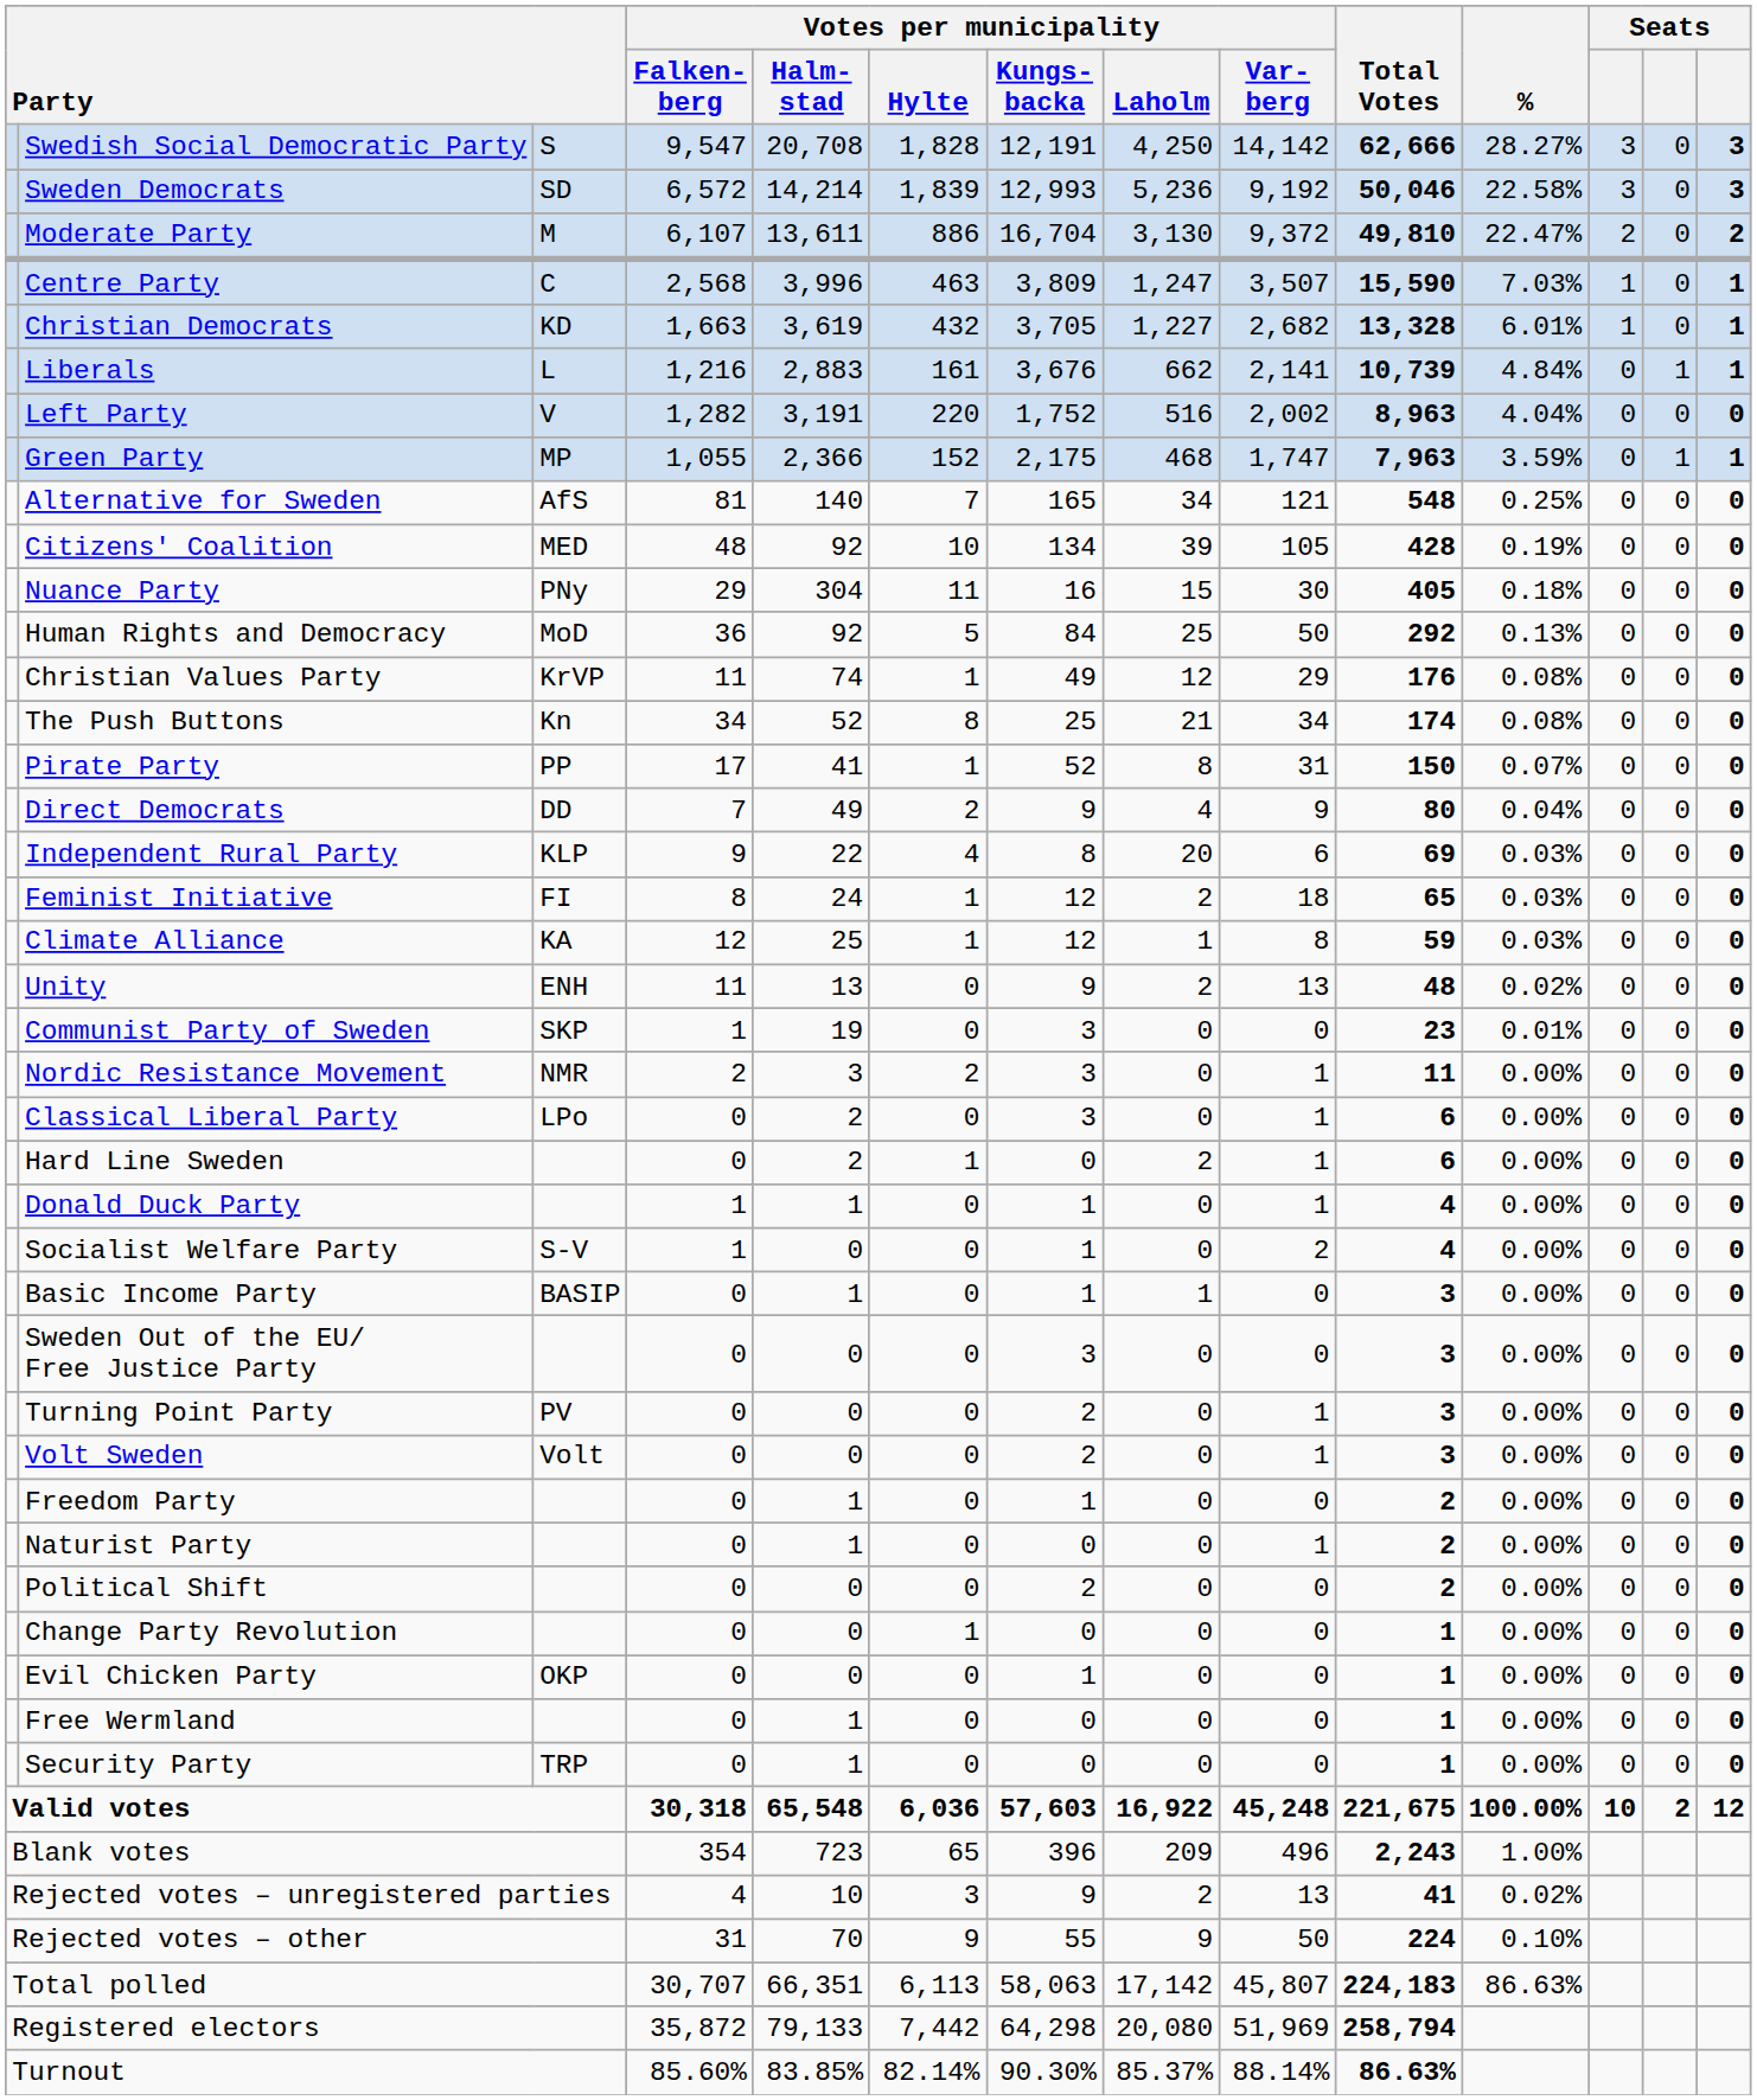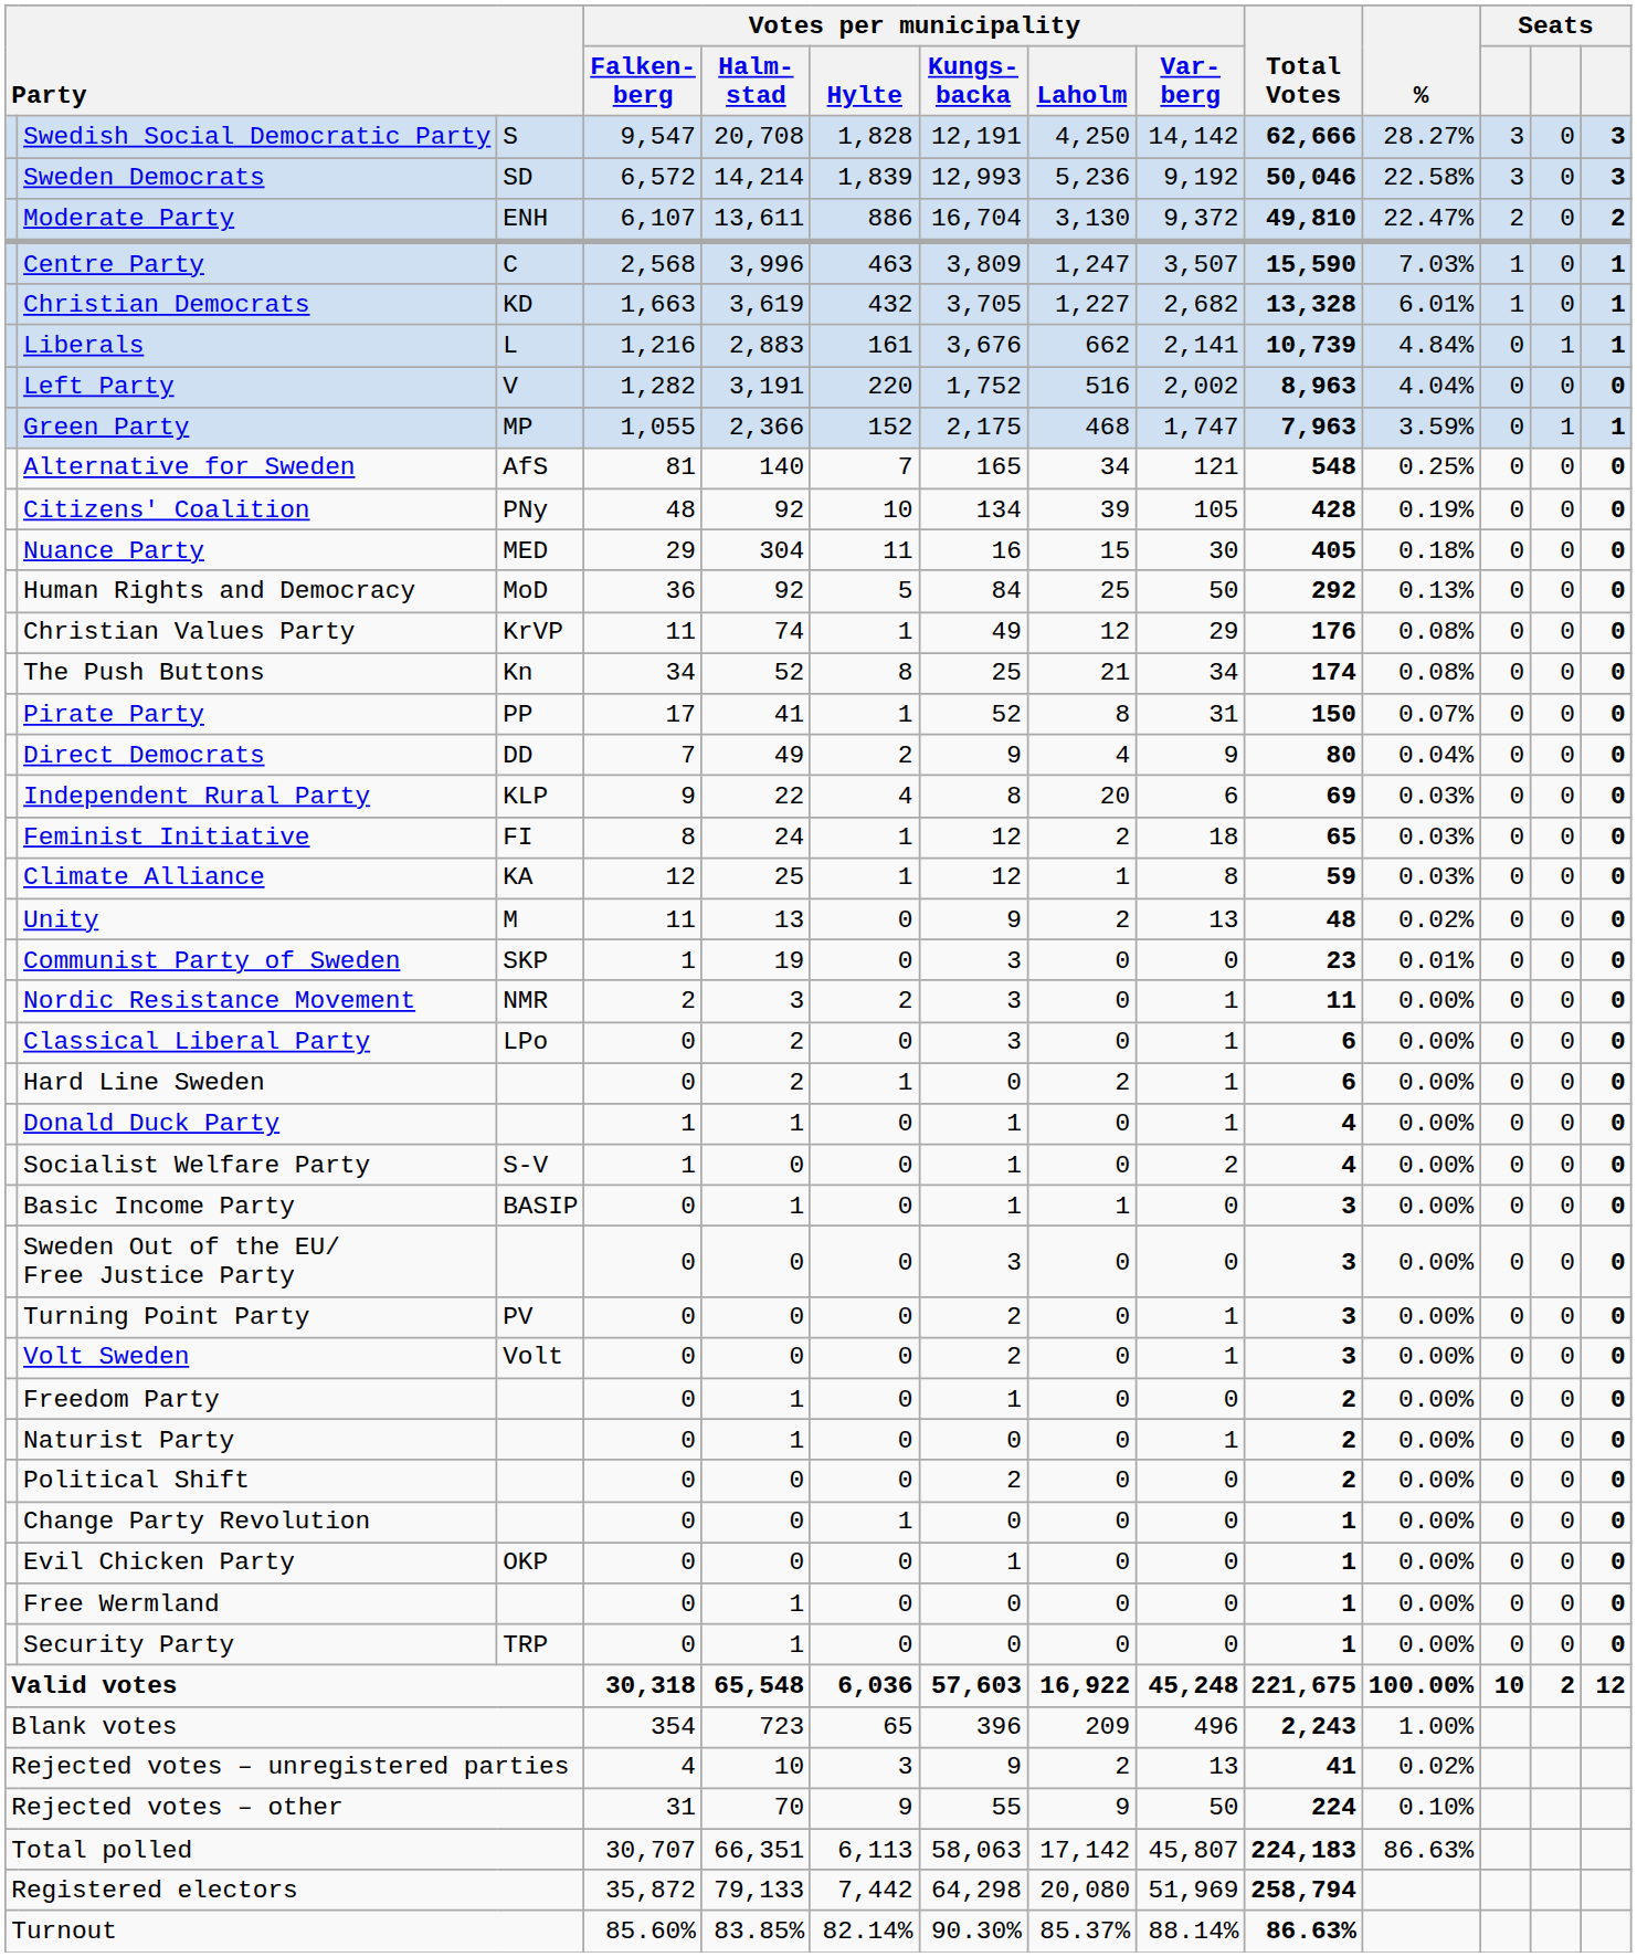 <table class="wikitable" border="1" style="text-align:right;">
 <tr>
 <th style="text-align:left;" valign=bottom rowspan=2 colspan=3>Party</th>
 <th colspan=6>Votes per municipality</th>
 <th align=center valign=bottom rowspan=2 width="50">Total Votes</th>
 <th align=center valign=bottom rowspan=2 width="50">%</th>
 <th colspan=3>Seats</th>
 </tr>
 <tr>
 <th align=center valign=bottom width="50"><a href='#'>Falken- berg</a></th>
 <th align=center valign=bottom width="50"><a href='#'>Halm- stad</a></th>
 <th align=center valign=bottom width="50"><a href='#'>Hylte</a></th>
 <th align=center valign=bottom width="50"><a href='#'>Kungs- backa</a></th>
 <th align=center valign=bottom width="50"><a href='#'>Laholm</a></th>
 <th align=center valign=bottom width="50"><a href='#'>Var- berg</a></th>
 <th align=center valign=bottom width="20"><small></small></th>
 <th align=center valign=bottom width="20"><small><a href='#'></a></small></th>
 <th align=center valign=bottom width="20"><small></small></th>
 </tr>
 <tr style="background:#CEE0F2;">
 <td></td>
 <td align=left style="white-space: nowrap;"><a href='#'>Swedish Social Democratic Party</a></td>
 <td align=left>S</td>
 <td>9,547</td>
 <td>20,708</td>
 <td>1,828</td>
 <td>12,191</td>
 <td>4,250</td>
 <td>14,142</td>
 <td><strong>62,666</strong></td>
 <td>28.27%</td>
 <td>3</td>
 <td>0</td>
 <td><strong>3</strong></td>
 </tr>
 <tr style="background:#CEE0F2;">
 <td></td>
 <td align=left><a href='#'>Sweden Democrats</a></td>
 <td align=left>SD</td>
 <td>6,572</td>
 <td>14,214</td>
 <td>1,839</td>
 <td>12,993</td>
 <td>5,236</td>
 <td>9,192</td>
 <td><strong>50,046</strong></td>
 <td>22.58%</td>
 <td>3</td>
 <td>0</td>
 <td><strong>3</strong></td>
 </tr>
 <tr style="background:#CEE0F2;">
 <td></td>
 <td align=left><a href='#'>Moderate Party</a></td>
-<td align=left>M</td>
+<td align=left>ENH</td>
 <td>6,107</td>
 <td>13,611</td>
 <td>886</td>
 <td>16,704</td>
 <td>3,130</td>
 <td>9,372</td>
 <td><strong>49,810</strong></td>
 <td>22.47%</td>
 <td>2</td>
 <td>0</td>
 <td><strong>2</strong></td>
 </tr>
 <tr style="background:#CEE0F2; border-top:3px solid darkgray;">
 <td></td>
 <td align=left><a href='#'>Centre Party</a></td>
 <td align=left>C</td>
 <td>2,568</td>
 <td>3,996</td>
 <td>463</td>
 <td>3,809</td>
 <td>1,247</td>
 <td>3,507</td>
 <td><strong>15,590</strong></td>
 <td>7.03%</td>
 <td>1</td>
 <td>0</td>
 <td><strong>1</strong></td>
 </tr>
 <tr style="background:#CEE0F2;">
 <td></td>
 <td align=left><a href='#'>Christian Democrats</a></td>
 <td align=left>KD</td>
 <td>1,663</td>
 <td>3,619</td>
 <td>432</td>
 <td>3,705</td>
 <td>1,227</td>
 <td>2,682</td>
 <td><strong>13,328</strong></td>
 <td>6.01%</td>
 <td>1</td>
 <td>0</td>
 <td><strong>1</strong></td>
 </tr>
 <tr style="background:#CEE0F2;">
 <td></td>
 <td align=left><a href='#'>Liberals</a></td>
 <td align=left>L</td>
 <td>1,216</td>
 <td>2,883</td>
 <td>161</td>
 <td>3,676</td>
 <td>662</td>
 <td>2,141</td>
 <td><strong>10,739</strong></td>
 <td>4.84%</td>
 <td>0</td>
 <td>1</td>
 <td><strong>1</strong></td>
 </tr>
 <tr style="background:#CEE0F2;">
 <td></td>
 <td align=left><a href='#'>Left Party</a></td>
 <td align=left>V</td>
 <td>1,282</td>
 <td>3,191</td>
 <td>220</td>
 <td>1,752</td>
 <td>516</td>
 <td>2,002</td>
 <td><strong>8,963</strong></td>
 <td>4.04%</td>
 <td>0</td>
 <td>0</td>
 <td><strong>0</strong></td>
 </tr>
 <tr style="background:#CEE0F2;">
 <td></td>
 <td align=left><a href='#'>Green Party</a></td>
 <td align=left>MP</td>
 <td>1,055</td>
 <td>2,366</td>
 <td>152</td>
 <td>2,175</td>
 <td>468</td>
 <td>1,747</td>
 <td><strong>7,963</strong></td>
 <td>3.59%</td>
 <td>0</td>
 <td>1</td>
 <td><strong>1</strong></td>
 </tr>
 <tr>
 <td></td>
 <td align=left><a href='#'>Alternative for Sweden</a></td>
 <td align=left>AfS</td>
 <td>81</td>
 <td>140</td>
 <td>7</td>
 <td>165</td>
 <td>34</td>
 <td>121</td>
 <td><strong>548</strong></td>
 <td>0.25%</td>
 <td>0</td>
 <td>0</td>
 <td><strong>0</strong></td>
 </tr>
 <tr>
 <td></td>
 <td align=left><a href='#'>Citizens' Coalition</a></td>
-<td align=left>MED</td>
+<td align=left>PNy</td>
 <td>48</td>
 <td>92</td>
 <td>10</td>
 <td>134</td>
 <td>39</td>
 <td>105</td>
 <td><strong>428</strong></td>
 <td>0.19%</td>
 <td>0</td>
 <td>0</td>
 <td><strong>0</strong></td>
 </tr>
 <tr>
 <td></td>
 <td align=left><a href='#'>Nuance Party</a></td>
-<td align=left>PNy</td>
+<td align=left>MED</td>
 <td>29</td>
 <td>304</td>
 <td>11</td>
 <td>16</td>
 <td>15</td>
 <td>30</td>
 <td><strong>405</strong></td>
 <td>0.18%</td>
 <td>0</td>
 <td>0</td>
 <td><strong>0</strong></td>
 </tr>
 <tr>
 <td></td>
 <td align=left>Human Rights and Democracy</td>
 <td align=left>MoD</td>
 <td>36</td>
 <td>92</td>
 <td>5</td>
 <td>84</td>
 <td>25</td>
 <td>50</td>
 <td><strong>292</strong></td>
 <td>0.13%</td>
 <td>0</td>
 <td>0</td>
 <td><strong>0</strong></td>
 </tr>
 <tr>
 <td></td>
 <td align=left>Christian Values Party</td>
 <td align=left>KrVP</td>
 <td>11</td>
 <td>74</td>
 <td>1</td>
 <td>49</td>
 <td>12</td>
 <td>29</td>
 <td><strong>176</strong></td>
 <td>0.08%</td>
 <td>0</td>
 <td>0</td>
 <td><strong>0</strong></td>
 </tr>
 <tr>
 <td></td>
 <td align=left>The Push Buttons</td>
 <td align=left>Kn</td>
 <td>34</td>
 <td>52</td>
 <td>8</td>
 <td>25</td>
 <td>21</td>
 <td>34</td>
 <td><strong>174</strong></td>
 <td>0.08%</td>
 <td>0</td>
 <td>0</td>
 <td><strong>0</strong></td>
 </tr>
 <tr>
 <td></td>
 <td align=left><a href='#'>Pirate Party</a></td>
 <td align=left>PP</td>
 <td>17</td>
 <td>41</td>
 <td>1</td>
 <td>52</td>
 <td>8</td>
 <td>31</td>
 <td><strong>150</strong></td>
 <td>0.07%</td>
 <td>0</td>
 <td>0</td>
 <td><strong>0</strong></td>
 </tr>
 <tr>
 <td></td>
 <td align=left><a href='#'>Direct Democrats</a></td>
 <td align=left>DD</td>
 <td>7</td>
 <td>49</td>
 <td>2</td>
 <td>9</td>
 <td>4</td>
 <td>9</td>
 <td><strong>80</strong></td>
 <td>0.04%</td>
 <td>0</td>
 <td>0</td>
 <td><strong>0</strong></td>
 </tr>
 <tr>
 <td></td>
 <td align=left><a href='#'>Independent Rural Party</a></td>
 <td align=left>KLP</td>
 <td>9</td>
 <td>22</td>
 <td>4</td>
 <td>8</td>
 <td>20</td>
 <td>6</td>
 <td><strong>69</strong></td>
 <td>0.03%</td>
 <td>0</td>
 <td>0</td>
 <td><strong>0</strong></td>
 </tr>
 <tr>
 <td></td>
 <td align=left><a href='#'>Feminist Initiative</a></td>
 <td align=left>FI</td>
 <td>8</td>
 <td>24</td>
 <td>1</td>
 <td>12</td>
 <td>2</td>
 <td>18</td>
 <td><strong>65</strong></td>
 <td>0.03%</td>
 <td>0</td>
 <td>0</td>
 <td><strong>0</strong></td>
 </tr>
 <tr>
 <td></td>
 <td align=left><a href='#'>Climate Alliance</a></td>
 <td align=left>KA</td>
 <td>12</td>
 <td>25</td>
 <td>1</td>
 <td>12</td>
 <td>1</td>
 <td>8</td>
 <td><strong>59</strong></td>
 <td>0.03%</td>
 <td>0</td>
 <td>0</td>
 <td><strong>0</strong></td>
 </tr>
 <tr>
 <td></td>
 <td align=left><a href='#'>Unity</a></td>
-<td align=left>ENH</td>
+<td align=left>M</td>
 <td>11</td>
 <td>13</td>
 <td>0</td>
 <td>9</td>
 <td>2</td>
 <td>13</td>
 <td><strong>48</strong></td>
 <td>0.02%</td>
 <td>0</td>
 <td>0</td>
 <td><strong>0</strong></td>
 </tr>
 <tr>
 <td></td>
 <td align=left><a href='#'>Communist Party of Sweden</a></td>
 <td align=left>SKP</td>
 <td>1</td>
 <td>19</td>
 <td>0</td>
 <td>3</td>
 <td>0</td>
 <td>0</td>
 <td><strong>23</strong></td>
 <td>0.01%</td>
 <td>0</td>
 <td>0</td>
 <td><strong>0</strong></td>
 </tr>
 <tr>
 <td></td>
 <td align=left><a href='#'>Nordic Resistance Movement</a></td>
 <td align=left>NMR</td>
 <td>2</td>
 <td>3</td>
 <td>2</td>
 <td>3</td>
 <td>0</td>
 <td>1</td>
 <td><strong>11</strong></td>
 <td>0.00%</td>
 <td>0</td>
 <td>0</td>
 <td><strong>0</strong></td>
 </tr>
 <tr>
 <td></td>
 <td align=left><a href='#'>Classical Liberal Party</a></td>
 <td align=left>LPo</td>
 <td>0</td>
 <td>2</td>
 <td>0</td>
 <td>3</td>
 <td>0</td>
 <td>1</td>
 <td><strong>6</strong></td>
 <td>0.00%</td>
 <td>0</td>
 <td>0</td>
 <td><strong>0</strong></td>
 </tr>
 <tr>
 <td></td>
 <td align=left>Hard Line Sweden</td>
 <td align=left></td>
 <td>0</td>
 <td>2</td>
 <td>1</td>
 <td>0</td>
 <td>2</td>
 <td>1</td>
 <td><strong>6</strong></td>
 <td>0.00%</td>
 <td>0</td>
 <td>0</td>
 <td><strong>0</strong></td>
 </tr>
 <tr>
 <td></td>
 <td align=left><a href='#'>Donald Duck Party</a></td>
 <td align=left></td>
 <td>1</td>
 <td>1</td>
 <td>0</td>
 <td>1</td>
 <td>0</td>
 <td>1</td>
 <td><strong>4</strong></td>
 <td>0.00%</td>
 <td>0</td>
 <td>0</td>
 <td><strong>0</strong></td>
 </tr>
 <tr>
 <td></td>
 <td align=left>Socialist Welfare Party</td>
 <td align=left>S-V</td>
 <td>1</td>
 <td>0</td>
 <td>0</td>
 <td>1</td>
 <td>0</td>
 <td>2</td>
 <td><strong>4</strong></td>
 <td>0.00%</td>
 <td>0</td>
 <td>0</td>
 <td><strong>0</strong></td>
 </tr>
 <tr>
 <td></td>
 <td align=left>Basic Income Party</td>
 <td align=left>BASIP</td>
 <td>0</td>
 <td>1</td>
 <td>0</td>
 <td>1</td>
 <td>1</td>
 <td>0</td>
 <td><strong>3</strong></td>
 <td>0.00%</td>
 <td>0</td>
 <td>0</td>
 <td><strong>0</strong></td>
 </tr>
 <tr>
 <td></td>
 <td align=left>Sweden Out of the EU/<br>Free Justice Party</td>
 <td align=left></td>
 <td>0</td>
 <td>0</td>
 <td>0</td>
 <td>3</td>
 <td>0</td>
 <td>0</td>
 <td><strong>3</strong></td>
 <td>0.00%</td>
 <td>0</td>
 <td>0</td>
 <td><strong>0</strong></td>
 </tr>
 <tr>
 <td></td>
 <td align=left>Turning Point Party</td>
 <td align=left>PV</td>
 <td>0</td>
 <td>0</td>
 <td>0</td>
 <td>2</td>
 <td>0</td>
 <td>1</td>
 <td><strong>3</strong></td>
 <td>0.00%</td>
 <td>0</td>
 <td>0</td>
 <td><strong>0</strong></td>
 </tr>
 <tr>
 <td></td>
 <td align=left><a href='#'>Volt Sweden</a></td>
 <td align=left>Volt</td>
 <td>0</td>
 <td>0</td>
 <td>0</td>
 <td>2</td>
 <td>0</td>
 <td>1</td>
 <td><strong>3</strong></td>
 <td>0.00%</td>
 <td>0</td>
 <td>0</td>
 <td><strong>0</strong></td>
 </tr>
 <tr>
 <td></td>
 <td align=left>Freedom Party</td>
 <td align=left></td>
 <td>0</td>
 <td>1</td>
 <td>0</td>
 <td>1</td>
 <td>0</td>
 <td>0</td>
 <td><strong>2</strong></td>
 <td>0.00%</td>
 <td>0</td>
 <td>0</td>
 <td><strong>0</strong></td>
 </tr>
 <tr>
 <td></td>
 <td align=left>Naturist Party</td>
 <td align=left></td>
 <td>0</td>
 <td>1</td>
 <td>0</td>
 <td>0</td>
 <td>0</td>
 <td>1</td>
 <td><strong>2</strong></td>
 <td>0.00%</td>
 <td>0</td>
 <td>0</td>
 <td><strong>0</strong></td>
 </tr>
 <tr>
 <td></td>
 <td align=left>Political Shift</td>
 <td align=left></td>
 <td>0</td>
 <td>0</td>
 <td>0</td>
 <td>2</td>
 <td>0</td>
 <td>0</td>
 <td><strong>2</strong></td>
 <td>0.00%</td>
 <td>0</td>
 <td>0</td>
 <td><strong>0</strong></td>
 </tr>
 <tr>
 <td></td>
 <td align=left>Change Party Revolution</td>
 <td align=left></td>
 <td>0</td>
 <td>0</td>
 <td>1</td>
 <td>0</td>
 <td>0</td>
 <td>0</td>
 <td><strong>1</strong></td>
 <td>0.00%</td>
 <td>0</td>
 <td>0</td>
 <td><strong>0</strong></td>
 </tr>
 <tr>
 <td></td>
 <td align=left>Evil Chicken Party</td>
 <td align=left>OKP</td>
 <td>0</td>
 <td>0</td>
 <td>0</td>
 <td>1</td>
 <td>0</td>
 <td>0</td>
 <td><strong>1</strong></td>
 <td>0.00%</td>
 <td>0</td>
 <td>0</td>
 <td><strong>0</strong></td>
 </tr>
 <tr>
 <td></td>
 <td align=left>Free Wermland</td>
 <td align=left></td>
 <td>0</td>
 <td>1</td>
 <td>0</td>
 <td>0</td>
 <td>0</td>
 <td>0</td>
 <td><strong>1</strong></td>
 <td>0.00%</td>
 <td>0</td>
 <td>0</td>
 <td><strong>0</strong></td>
 </tr>
 <tr>
 <td></td>
 <td align=left>Security Party</td>
 <td align=left>TRP</td>
 <td>0</td>
 <td>1</td>
 <td>0</td>
 <td>0</td>
 <td>0</td>
 <td>0</td>
 <td><strong>1</strong></td>
 <td>0.00%</td>
 <td>0</td>
 <td>0</td>
 <td><strong>0</strong></td>
 </tr>
 <tr style="font-weight:bold">
 <td align=left colspan=3>Valid votes</td>
 <td>30,318</td>
 <td>65,548</td>
 <td>6,036</td>
 <td>57,603</td>
 <td>16,922</td>
 <td>45,248</td>
 <td>221,675</td>
 <td>100.00%</td>
 <td>10</td>
 <td>2</td>
 <td>12</td>
 </tr>
 <tr>
 <td align=left colspan=3>Blank votes</td>
 <td>354</td>
 <td>723</td>
 <td>65</td>
 <td>396</td>
 <td>209</td>
 <td>496</td>
 <td><strong>2,243</strong></td>
 <td>1.00%</td>
 <td></td>
 <td></td>
 <td></td>
 </tr>
 <tr>
 <td align=left colspan=3>Rejected votes – unregistered parties</td>
 <td>4</td>
 <td>10</td>
 <td>3</td>
 <td>9</td>
 <td>2</td>
 <td>13</td>
 <td><strong>41</strong></td>
 <td>0.02%</td>
 <td></td>
 <td></td>
 <td></td>
 </tr>
 <tr>
 <td align=left colspan=3>Rejected votes – other</td>
 <td>31</td>
 <td>70</td>
 <td>9</td>
 <td>55</td>
 <td>9</td>
 <td>50</td>
 <td><strong>224</strong></td>
 <td>0.10%</td>
 <td></td>
 <td></td>
 <td></td>
 </tr>
 <tr>
 <td align=left colspan=3>Total polled</td>
 <td>30,707</td>
 <td>66,351</td>
 <td>6,113</td>
 <td>58,063</td>
 <td>17,142</td>
 <td>45,807</td>
 <td><strong>224,183</strong></td>
 <td>86.63%</td>
 <td></td>
 <td></td>
 <td></td>
 </tr>
 <tr>
 <td align=left colspan=3>Registered electors</td>
 <td>35,872</td>
 <td>79,133</td>
 <td>7,442</td>
 <td>64,298</td>
 <td>20,080</td>
 <td>51,969</td>
 <td><strong>258,794</strong></td>
 <td></td>
 <td></td>
 <td></td>
 <td></td>
 </tr>
 <tr>
 <td align=left colspan=3>Turnout</td>
 <td>85.60%</td>
 <td>83.85%</td>
 <td>82.14%</td>
 <td>90.30%</td>
 <td>85.37%</td>
 <td>88.14%</td>
 <td><strong>86.63%</strong></td>
 <td></td>
 <td></td>
 <td></td>
 <td></td>
 </tr>
 </table>
